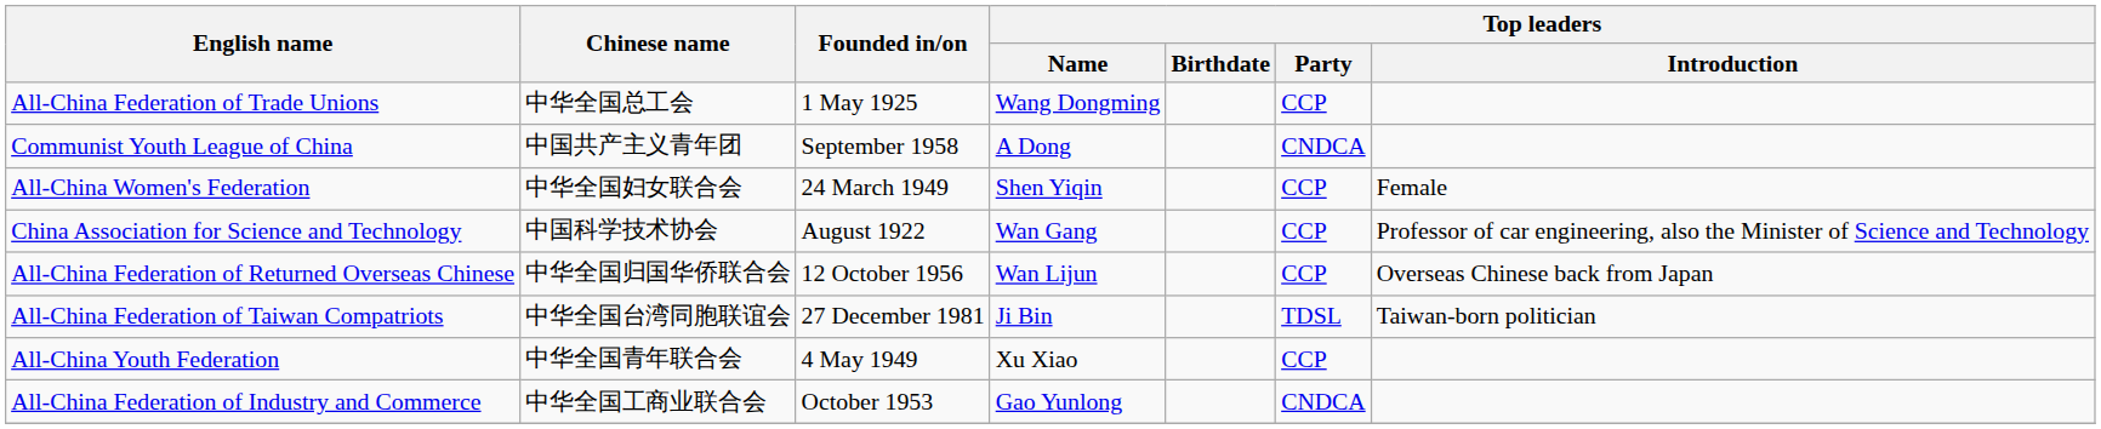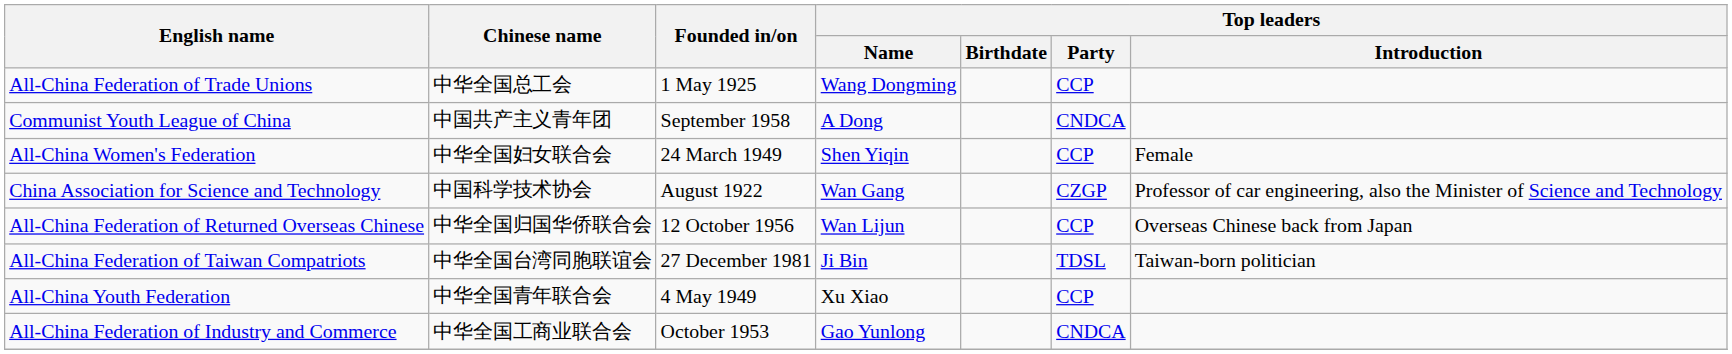 <table class="wikitable" style="text-align: centre">
 <tr>
 <th rowspan="2">English name</th>
 <th rowspan="2">Chinese name</th>
 <th rowspan="2">Founded in/on</th>
 <th colspan="4">Top leaders</th>
 </tr>
 <tr>
 <th>Name</th>
 <th>Birthdate</th>
 <th>Party</th>
 <th>Introduction</th>
 </tr>
 <tr>
 <td><a href='#'>All-China Federation of Trade Unions</a></td>
 <td>中华全国总工会</td>
 <td>1 May 1925</td>
 <td><a href='#'>Wang Dongming</a></td>
 <td></td>
 <td><a href='#'>CCP</a></td>
 <td></td>
 </tr>
 <tr>
 <td><a href='#'>Communist Youth League of China</a></td>
 <td>中国共产主义青年团</td>
 <td>September 1958</td>
 <td><a href='#'>A Dong</a></td>
 <td></td>
 <td><a href='#'>CNDCA</a></td>
 <td></td>
 </tr>
 <tr>
 <td><a href='#'>All-China Women's Federation</a></td>
 <td>中华全国妇女联合会</td>
 <td>24 March 1949</td>
 <td><a href='#'>Shen Yiqin</a></td>
 <td></td>
 <td><a href='#'>CCP</a></td>
 <td>Female</td>
 </tr>
 <tr>
 <td><a href='#'>China Association for Science and Technology</a></td>
 <td>中国科学技术协会</td>
 <td>August 1922</td>
 <td><a href='#'>Wan Gang</a></td>
 <td></td>
-<td><a href='#'>CCP</a></td>
+<td><a href='#'>CZGP</a></td>
 <td>Professor of car engineering, also the Minister of <a href='#'>Science and Technology</a></td>
 </tr>
 <tr>
 <td><a href='#'>All-China Federation of Returned Overseas Chinese</a></td>
 <td>中华全国归国华侨联合会</td>
 <td>12 October 1956</td>
 <td><a href='#'>Wan Lijun</a></td>
 <td></td>
 <td><a href='#'>CCP</a></td>
 <td>Overseas Chinese back from Japan</td>
 </tr>
 <tr>
 <td><a href='#'>All-China Federation of Taiwan Compatriots</a></td>
 <td>中华全国台湾同胞联谊会</td>
 <td>27 December 1981</td>
 <td><a href='#'>Ji Bin</a></td>
 <td></td>
 <td><a href='#'>TDSL</a></td>
 <td>Taiwan-born politician</td>
 </tr>
 <tr>
 <td><a href='#'>All-China Youth Federation</a></td>
 <td>中华全国青年联合会</td>
 <td>4 May 1949</td>
 <td>Xu Xiao</td>
 <td></td>
 <td><a href='#'>CCP</a></td>
 <td></td>
 </tr>
 <tr>
 <td><a href='#'>All-China Federation of Industry and Commerce</a></td>
 <td>中华全国工商业联合会</td>
 <td>October 1953</td>
 <td><a href='#'>Gao Yunlong</a></td>
 <td></td>
 <td><a href='#'>CNDCA</a></td>
 <td></td>
 </tr>
 <tr>
 </tr>
 </table>
